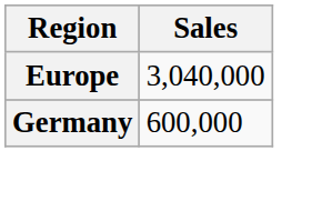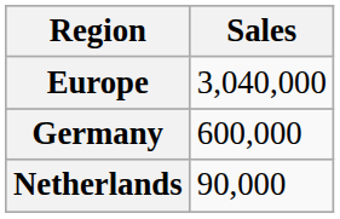 <table class="wikitable sortable plainrowheaders">
 <tr>
 <th scope="col">Region</th>
 <th scope="col">Sales</th>
 </tr>
 <tr>
 <th scope="row">Europe</th>
 <td>3,040,000</td>
 </tr>
 <tr>
 <th scope="row">Germany</th>
 <td>600,000</td>
 </tr>
+<tr>
+<th scope="row">Netherlands</th>
+<td>90,000</td>
+</tr>
 </table>
